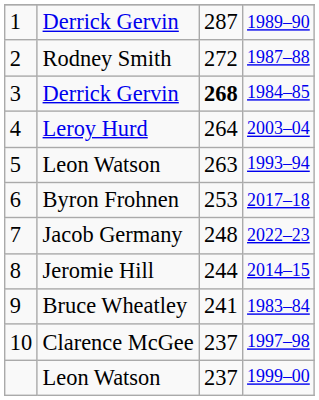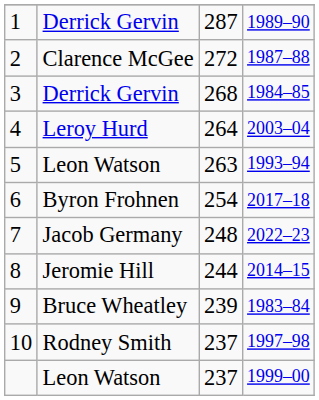 <table class="wikitable">
 <tr>
 </tr>
 <tr>
 <td>1</td>
 <td><a href='#'>Derrick Gervin</a></td>
 <td>287</td>
 <td style="font-size:80%;"><a href='#'>1989–90</a></td>
 </tr>
 <tr>
 <td>2</td>
-<td>Rodney Smith</td>
+<td>Clarence McGee</td>
 <td>272</td>
 <td style="font-size:80%;"><a href='#'>1987–88</a></td>
 </tr>
 <tr>
 <td>3</td>
 <td><a href='#'>Derrick Gervin</a></td>
-<td><strong>268</strong></td>
+<td>268</td>
 <td style="font-size:80%;"><a href='#'>1984–85</a></td>
 </tr>
 <tr>
 <td>4</td>
 <td><a href='#'>Leroy Hurd</a></td>
 <td>264</td>
 <td style="font-size:80%;"><a href='#'>2003–04</a></td>
 </tr>
 <tr>
 <td>5</td>
 <td>Leon Watson</td>
 <td>263</td>
 <td style="font-size:80%;"><a href='#'>1993–94</a></td>
 </tr>
 <tr>
 <td>6</td>
 <td>Byron Frohnen</td>
-<td>253</td>
+<td>254</td>
 <td style="font-size:80%;"><a href='#'>2017–18</a></td>
 </tr>
 <tr>
 <td>7</td>
 <td>Jacob Germany</td>
 <td>248</td>
 <td style="font-size:80%;"><a href='#'>2022–23</a></td>
 </tr>
 <tr>
 <td>8</td>
 <td>Jeromie Hill</td>
 <td>244</td>
 <td style="font-size:80%;"><a href='#'>2014–15</a></td>
 </tr>
 <tr>
 <td>9</td>
 <td>Bruce Wheatley</td>
-<td>241</td>
+<td>239</td>
 <td style="font-size:80%;"><a href='#'>1983–84</a></td>
 </tr>
 <tr>
 <td>10</td>
-<td>Clarence McGee</td>
+<td>Rodney Smith</td>
 <td>237</td>
 <td style="font-size:80%;"><a href='#'>1997–98</a></td>
 </tr>
 <tr>
 <td></td>
 <td>Leon Watson</td>
 <td>237</td>
 <td style="font-size:80%;"><a href='#'>1999–00</a></td>
 </tr>
 </table>
